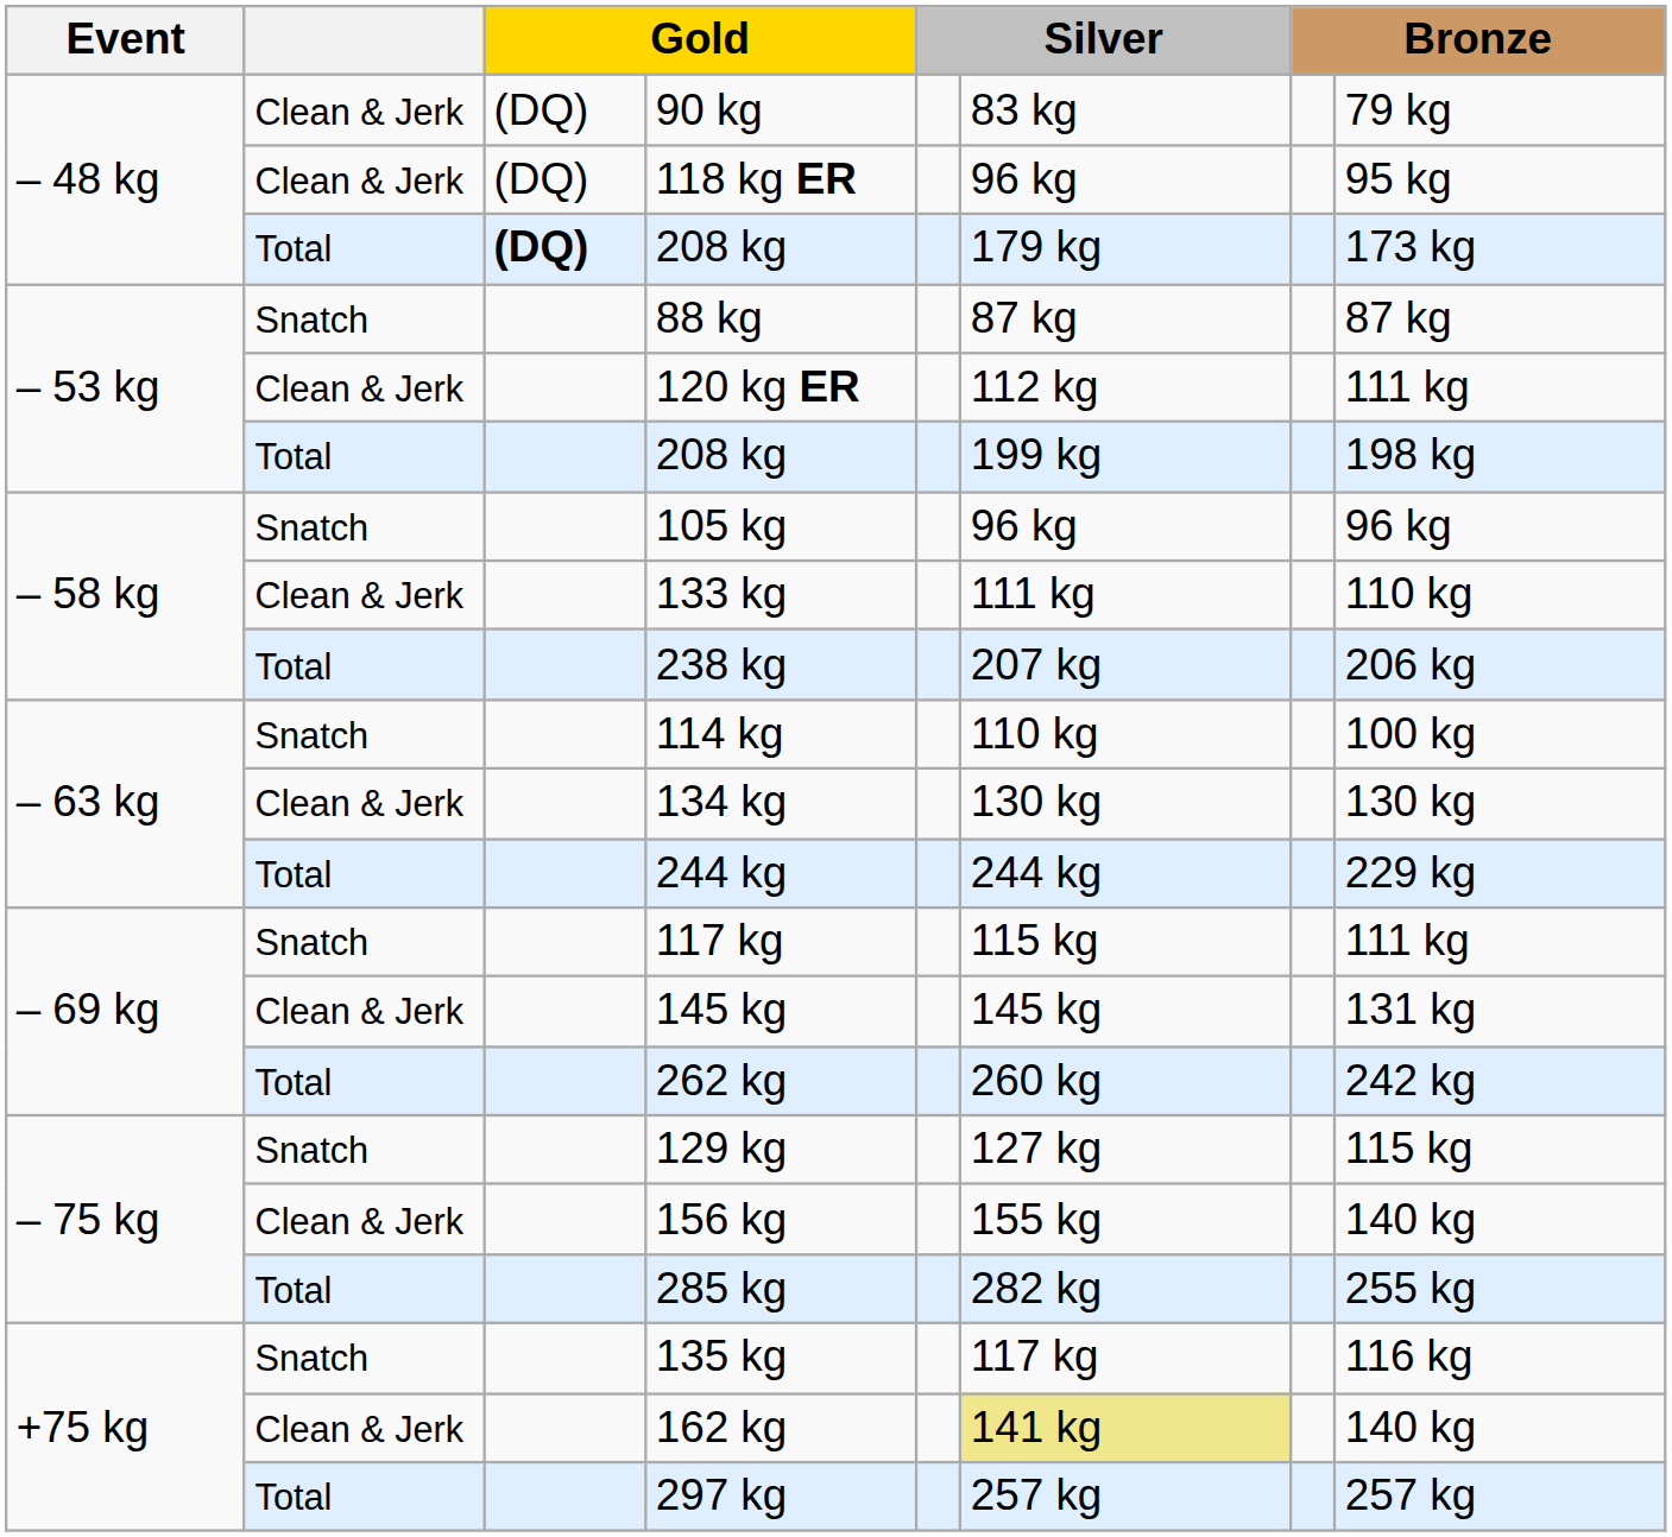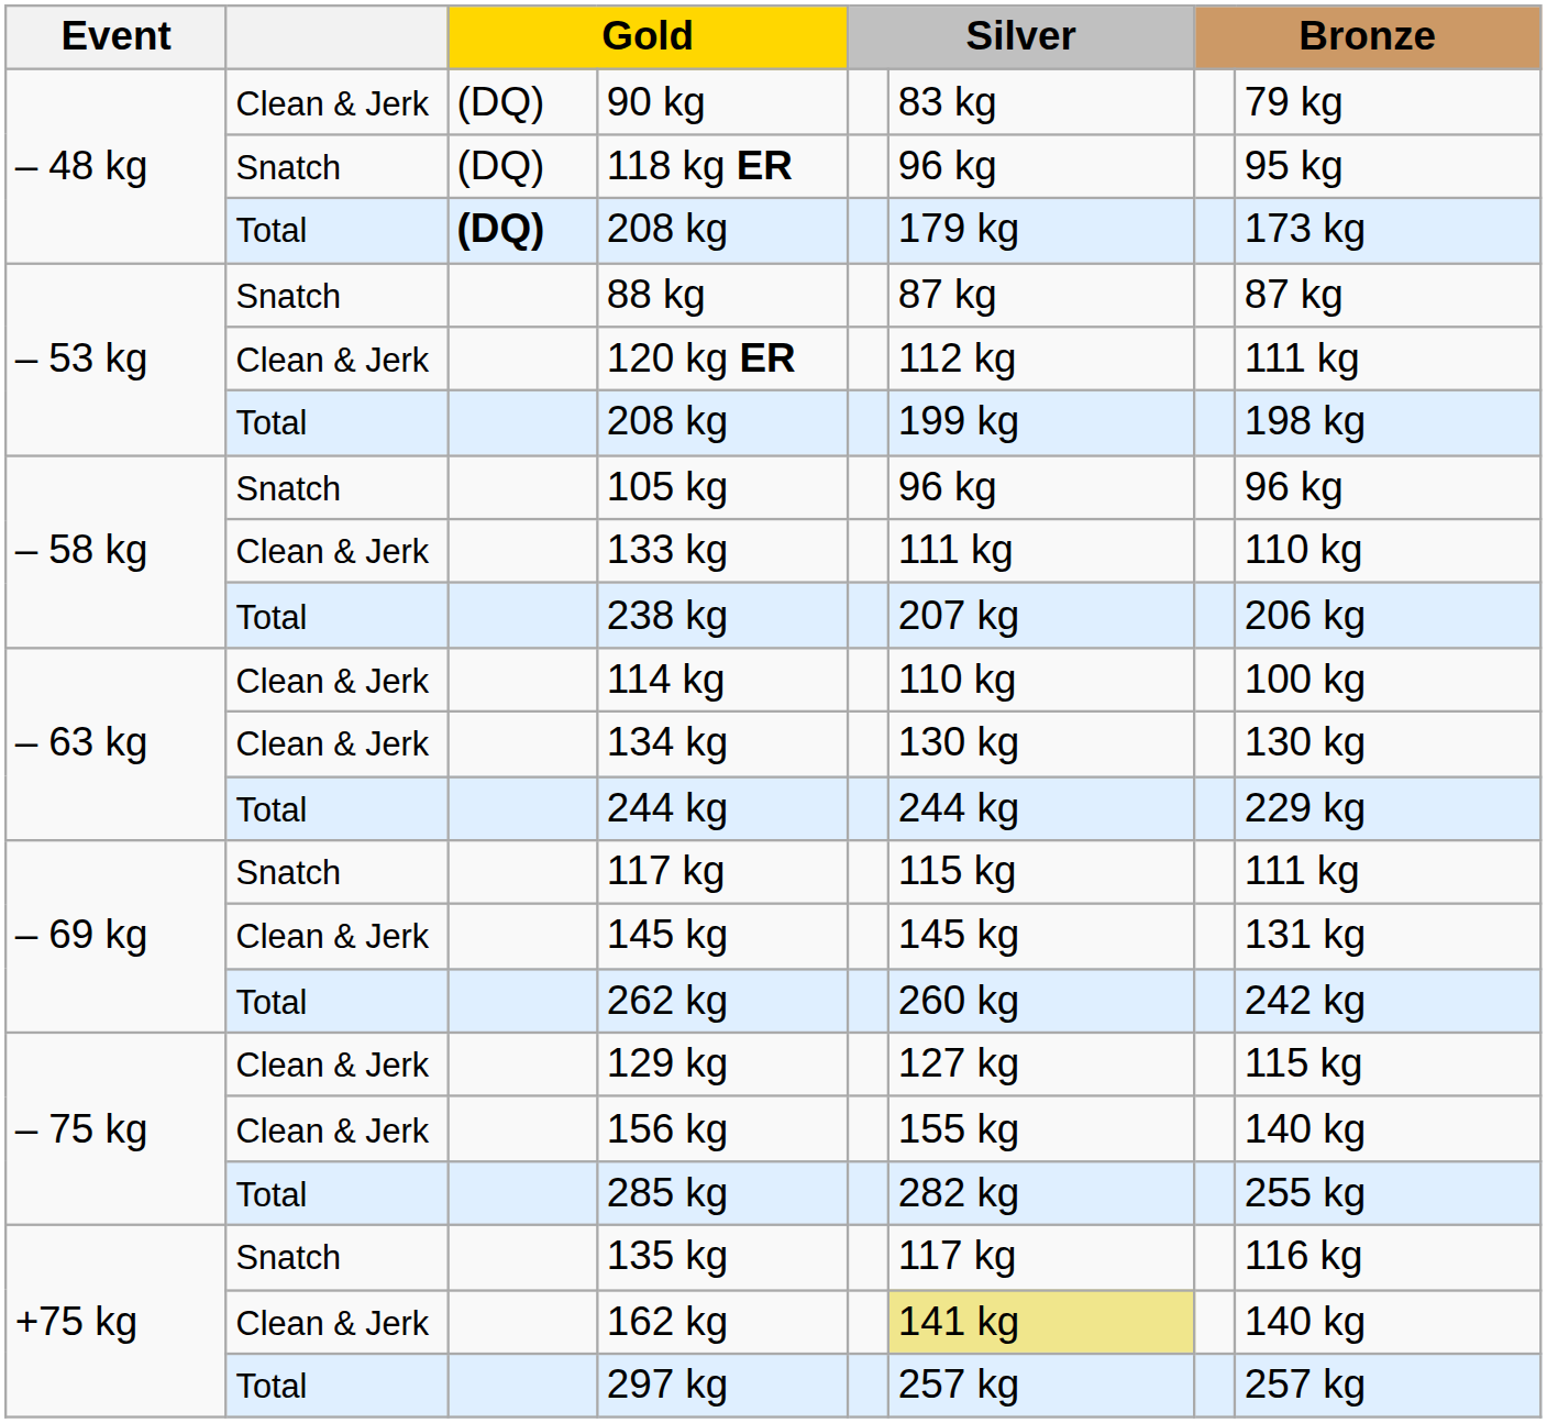 <table class="wikitable">
 <tr>
 <th width=80>Event</th>
 <th width=80></th>
 <td bgcolor=gold align="center" colspan=2 width=250><strong>Gold</strong></td>
 <td bgcolor=silver align="center" colspan=2 width=250><strong>Silver</strong></td>
 <td bgcolor=#cc9966 colspan=2 align="center" width=250><strong>Bronze</strong></td>
 </tr>
 <tr>
 <td rowspan=3>– 48 kg</td>
 <td><small>Clean & Jerk</small></td>
 <td> (DQ)</td>
 <td>90 kg</td>
 <td></td>
 <td>83 kg</td>
 <td></td>
 <td>79 kg</td>
 </tr>
 <tr>
-<td><small>Clean & Jerk</small></td>
+<td><small>Snatch</small></td>
 <td> (DQ)</td>
 <td>118 kg <strong>ER</strong></td>
 <td></td>
 <td>96 kg</td>
 <td></td>
 <td>95 kg</td>
 </tr>
 <tr bgcolor=#dfefff>
 <td><small>Total</small></td>
 <td><strong> (DQ)</strong></td>
 <td>208 kg</td>
 <td><strong></strong></td>
 <td>179 kg</td>
 <td><strong></strong></td>
 <td>173 kg</td>
 </tr>
 <tr>
 <td rowspan=3>– 53 kg</td>
 <td><small>Snatch</small></td>
 <td></td>
 <td>88 kg</td>
 <td></td>
 <td>87 kg</td>
 <td></td>
 <td>87 kg</td>
 </tr>
 <tr>
 <td><small>Clean & Jerk</small></td>
 <td></td>
 <td>120 kg <strong>ER</strong></td>
 <td></td>
 <td>112 kg</td>
 <td></td>
 <td>111 kg</td>
 </tr>
 <tr bgcolor=#dfefff>
 <td><small>Total</small></td>
 <td><strong></strong></td>
 <td>208 kg</td>
 <td><strong></strong></td>
 <td>199 kg</td>
 <td><strong></strong></td>
 <td>198 kg</td>
 </tr>
 <tr>
 <td rowspan=3>– 58 kg</td>
 <td><small>Snatch</small></td>
 <td></td>
 <td>105 kg</td>
 <td></td>
 <td>96 kg</td>
 <td></td>
 <td>96 kg</td>
 </tr>
 <tr>
 <td><small>Clean & Jerk</small></td>
 <td></td>
 <td>133 kg</td>
 <td></td>
 <td>111 kg</td>
 <td></td>
 <td>110 kg</td>
 </tr>
 <tr bgcolor=#dfefff>
 <td><small>Total</small></td>
 <td><strong></strong></td>
 <td>238 kg</td>
 <td><strong></strong></td>
 <td>207 kg</td>
 <td><strong></strong></td>
 <td>206 kg</td>
 </tr>
 <tr>
 <td rowspan=3>– 63 kg</td>
-<td><small>Snatch</small></td>
+<td><small>Clean & Jerk</small></td>
 <td></td>
 <td>114 kg</td>
 <td></td>
 <td>110 kg</td>
 <td></td>
 <td>100 kg</td>
 </tr>
 <tr>
 <td><small>Clean & Jerk</small></td>
 <td></td>
 <td>134 kg</td>
 <td></td>
 <td>130 kg</td>
 <td></td>
 <td>130 kg</td>
 </tr>
 <tr bgcolor=#dfefff>
 <td><small>Total</small></td>
 <td><strong></strong></td>
 <td>244 kg</td>
 <td><strong></strong></td>
 <td>244 kg</td>
 <td><strong></strong></td>
 <td>229 kg</td>
 </tr>
 <tr>
 <td rowspan=3>– 69 kg</td>
 <td><small>Snatch</small></td>
 <td></td>
 <td>117 kg</td>
 <td></td>
 <td>115 kg</td>
 <td></td>
 <td>111 kg</td>
 </tr>
 <tr>
 <td><small>Clean & Jerk</small></td>
 <td></td>
 <td>145 kg</td>
 <td></td>
 <td>145 kg</td>
 <td></td>
 <td>131 kg</td>
 </tr>
 <tr bgcolor=#dfefff>
 <td><small>Total</small></td>
 <td><strong></strong></td>
 <td>262 kg</td>
 <td><strong></strong></td>
 <td>260 kg</td>
 <td><strong></strong></td>
 <td>242 kg</td>
 </tr>
 <tr>
 <td rowspan=3>– 75 kg</td>
-<td><small>Snatch</small></td>
+<td><small>Clean & Jerk</small></td>
 <td></td>
 <td>129 kg</td>
 <td></td>
 <td>127 kg</td>
 <td></td>
 <td>115 kg</td>
 </tr>
 <tr>
 <td><small>Clean & Jerk</small></td>
 <td></td>
 <td>156 kg</td>
 <td></td>
 <td>155 kg</td>
 <td></td>
 <td>140 kg</td>
 </tr>
 <tr bgcolor=#dfefff>
 <td><small>Total</small></td>
 <td><strong></strong></td>
 <td>285 kg</td>
 <td><strong></strong></td>
 <td>282 kg</td>
 <td><strong></strong></td>
 <td>255 kg</td>
 </tr>
 <tr>
 <td rowspan=3>+75 kg</td>
 <td><small>Snatch</small></td>
 <td></td>
 <td>135 kg</td>
 <td></td>
 <td>117 kg</td>
 <td></td>
 <td>116 kg</td>
 </tr>
 <tr>
 <td><small>Clean & Jerk</small></td>
 <td></td>
 <td>162 kg</td>
 <td></td>
 <td style="background: khaki;">141 kg</td>
 <td></td>
 <td>140 kg</td>
 </tr>
 <tr bgcolor=#dfefff>
 <td><small>Total</small></td>
 <td><strong></strong></td>
 <td>297 kg</td>
 <td><strong></strong></td>
 <td>257 kg</td>
 <td><strong></strong></td>
 <td>257 kg</td>
 </tr>
 </table>
